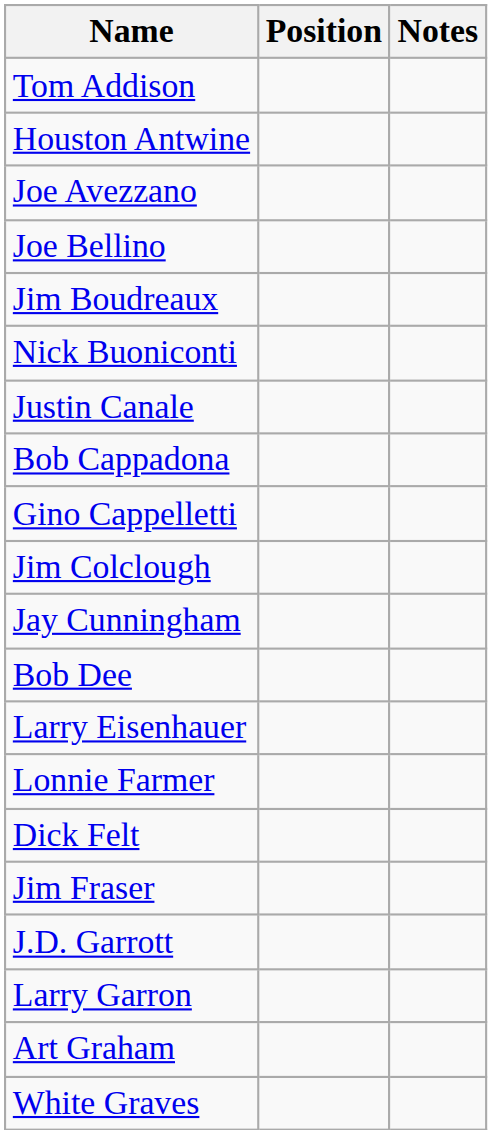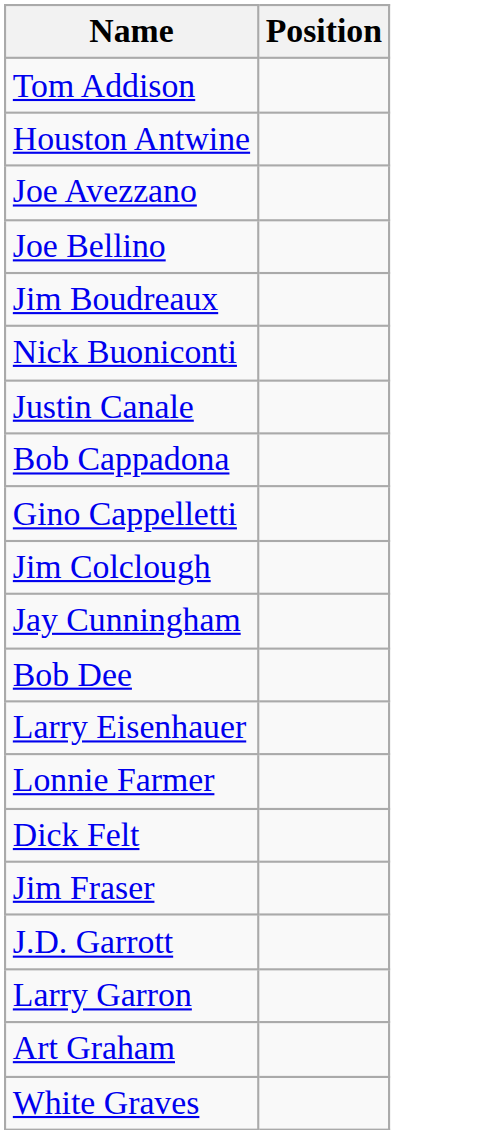 <table class="wikitable">
 <tr>
 <th>Name</th>
 <th>Position</th>
-<th>Notes</th>
 </tr>
 <tr>
 <td><a href='#'>Tom Addison</a></td>
-<td></td>
 <td></td>
 </tr>
 <tr>
 <td><a href='#'>Houston Antwine</a></td>
 <td></td>
-<td></td>
 </tr>
 <tr>
 <td><a href='#'>Joe Avezzano</a></td>
-<td></td>
 <td></td>
 </tr>
 <tr>
 <td><a href='#'>Joe Bellino</a></td>
 <td></td>
-<td></td>
 </tr>
 <tr>
 <td><a href='#'>Jim Boudreaux</a></td>
-<td></td>
 <td></td>
 </tr>
 <tr>
 <td><a href='#'>Nick Buoniconti</a></td>
 <td></td>
-<td></td>
 </tr>
 <tr>
 <td><a href='#'>Justin Canale</a></td>
-<td></td>
 <td></td>
 </tr>
 <tr>
 <td><a href='#'>Bob Cappadona</a></td>
 <td></td>
-<td></td>
 </tr>
 <tr>
 <td><a href='#'>Gino Cappelletti</a></td>
-<td></td>
 <td></td>
 </tr>
 <tr>
 <td><a href='#'>Jim Colclough</a></td>
 <td></td>
-<td></td>
 </tr>
 <tr>
 <td><a href='#'>Jay Cunningham</a></td>
-<td></td>
 <td></td>
 </tr>
 <tr>
 <td><a href='#'>Bob Dee</a></td>
 <td></td>
-<td></td>
 </tr>
 <tr>
 <td><a href='#'>Larry Eisenhauer</a></td>
-<td></td>
 <td></td>
 </tr>
 <tr>
 <td><a href='#'>Lonnie Farmer</a></td>
 <td></td>
-<td></td>
 </tr>
 <tr>
 <td><a href='#'>Dick Felt</a></td>
-<td></td>
 <td></td>
 </tr>
 <tr>
 <td><a href='#'>Jim Fraser</a></td>
 <td></td>
-<td></td>
 </tr>
 <tr>
 <td><a href='#'>J.D. Garrott</a></td>
-<td></td>
 <td></td>
 </tr>
 <tr>
 <td><a href='#'>Larry Garron</a></td>
 <td></td>
-<td></td>
 </tr>
 <tr>
 <td><a href='#'>Art Graham</a></td>
-<td></td>
 <td></td>
 </tr>
 <tr>
 <td><a href='#'>White Graves</a></td>
 <td></td>
-<td></td>
 </tr>
 </table>
